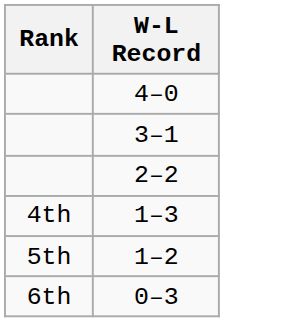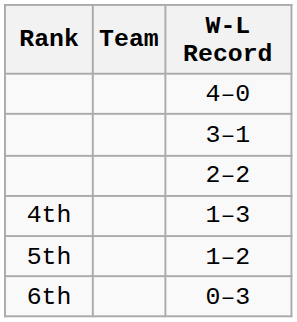 <table class="wikitable" style="text-align: center;">
 <tr>
 <th width=40>Rank</th>
+<th width=fit>Team</th>
 <th width=60>W-L Record</th>
 </tr>
 <tr>
 <td></td>
+<td align=left></td>
 <td>4–0</td>
 </tr>
 <tr>
 <td></td>
+<td align=left></td>
 <td>3–1</td>
 </tr>
 <tr>
 <td></td>
+<td align=left></td>
 <td>2–2</td>
 </tr>
 <tr align=center>
 <td>4th</td>
+<td align=left></td>
 <td>1–3</td>
 </tr>
 <tr align=center>
 <td>5th</td>
+<td align=left></td>
 <td>1–2</td>
 </tr>
 <tr align=center>
 <td>6th</td>
+<td align=left></td>
 <td>0–3</td>
 </tr>
 </table>
